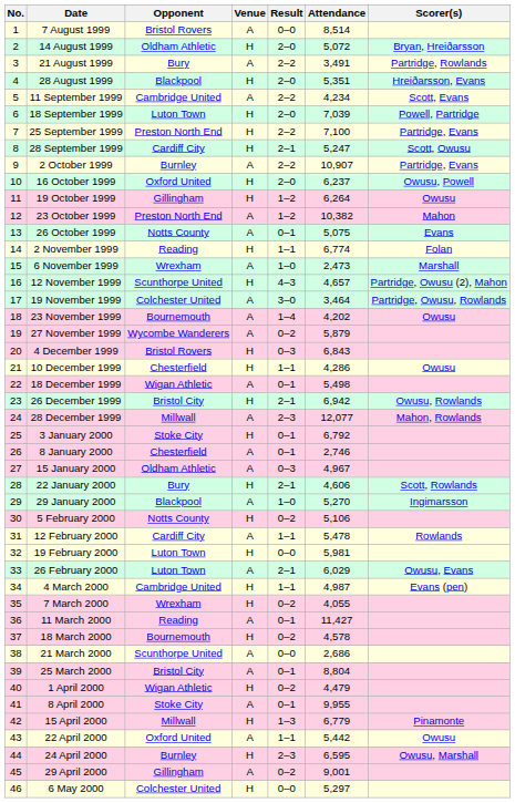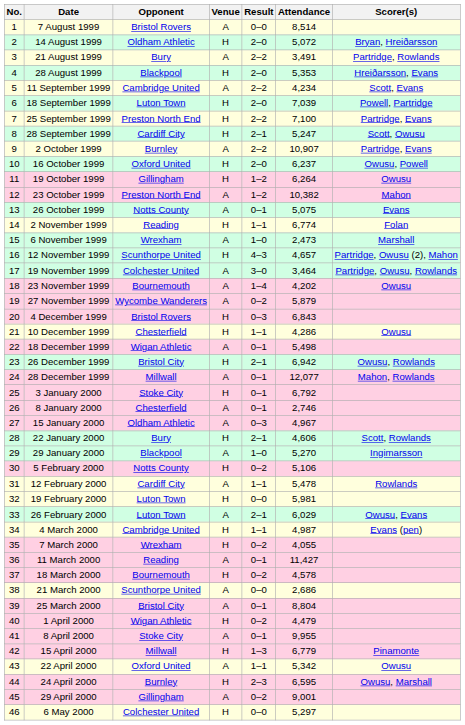 <table class="wikitable sortable" style="text-align:center;">
 <tr>
 <th>No.</th>
 <th>Date</th>
 <th>Opponent</th>
 <th>Venue</th>
 <th>Result</th>
 <th>Attendance</th>
 <th>Scorer(s)</th>
 </tr>
 <tr style="background:#ffd;">
 <td>1</td>
 <td>7 August 1999</td>
 <td><a href='#'>Bristol Rovers</a></td>
 <td>A</td>
 <td>0–0</td>
 <td>8,514</td>
 <td></td>
 </tr>
 <tr style="background:#d0ffe3;">
 <td>2</td>
 <td>14 August 1999</td>
 <td><a href='#'>Oldham Athletic</a></td>
 <td>H</td>
 <td>2–0</td>
 <td>5,072</td>
 <td><a href='#'>Bryan</a>, <a href='#'>Hreiðarsson</a></td>
 </tr>
 <tr style="background:#ffd;">
 <td>3</td>
 <td>21 August 1999</td>
 <td><a href='#'>Bury</a></td>
 <td>A</td>
 <td>2–2</td>
 <td>3,491</td>
 <td><a href='#'>Partridge</a>, <a href='#'>Rowlands</a></td>
 </tr>
 <tr style="background:#d0ffe3;">
 <td>4</td>
 <td>28 August 1999</td>
 <td><a href='#'>Blackpool</a></td>
 <td>H</td>
 <td>2–0</td>
-<td>5,351</td>
+<td>5,353</td>
 <td><a href='#'>Hreiðarsson</a>, <a href='#'>Evans</a></td>
 </tr>
 <tr style="background:#ffd;">
 <td>5</td>
 <td>11 September 1999</td>
 <td><a href='#'>Cambridge United</a></td>
 <td>A</td>
 <td>2–2</td>
 <td>4,234</td>
 <td><a href='#'>Scott</a>, <a href='#'>Evans</a></td>
 </tr>
 <tr style="background:#d0ffe3;">
 <td>6</td>
 <td>18 September 1999</td>
 <td><a href='#'>Luton Town</a></td>
 <td>H</td>
 <td>2–0</td>
 <td>7,039</td>
 <td><a href='#'>Powell</a>, <a href='#'>Partridge</a></td>
 </tr>
 <tr style="background:#ffd;">
 <td>7</td>
 <td>25 September 1999</td>
 <td><a href='#'>Preston North End</a></td>
 <td>H</td>
 <td>2–2</td>
 <td>7,100</td>
 <td><a href='#'>Partridge</a>, <a href='#'>Evans</a></td>
 </tr>
 <tr style="background:#d0ffe3;">
 <td>8</td>
 <td>28 September 1999</td>
 <td><a href='#'>Cardiff City</a></td>
 <td>H</td>
 <td>2–1</td>
 <td>5,247</td>
 <td><a href='#'>Scott</a>, <a href='#'>Owusu</a></td>
 </tr>
 <tr style="background:#ffd;">
 <td>9</td>
 <td>2 October 1999</td>
 <td><a href='#'>Burnley</a></td>
 <td>A</td>
 <td>2–2</td>
 <td>10,907</td>
 <td><a href='#'>Partridge</a>, <a href='#'>Evans</a></td>
 </tr>
 <tr style="background:#d0ffe3;">
 <td>10</td>
 <td>16 October 1999</td>
 <td><a href='#'>Oxford United</a></td>
 <td>H</td>
 <td>2–0</td>
 <td>6,237</td>
 <td><a href='#'>Owusu</a>, <a href='#'>Powell</a></td>
 </tr>
 <tr style="background:#ffd0e3;">
 <td>11</td>
 <td>19 October 1999</td>
 <td><a href='#'>Gillingham</a></td>
 <td>H</td>
 <td>1–2</td>
 <td>6,264</td>
 <td><a href='#'>Owusu</a></td>
 </tr>
 <tr style="background:#ffd0e3;">
 <td>12</td>
 <td>23 October 1999</td>
 <td><a href='#'>Preston North End</a></td>
 <td>A</td>
 <td>1–2</td>
 <td>10,382</td>
 <td><a href='#'>Mahon</a></td>
 </tr>
 <tr style="background:#d0ffe3;">
 <td>13</td>
 <td>26 October 1999</td>
 <td><a href='#'>Notts County</a></td>
 <td>A</td>
 <td>0–1</td>
 <td>5,075</td>
 <td><a href='#'>Evans</a></td>
 </tr>
 <tr style="background:#ffd;">
 <td>14</td>
 <td>2 November 1999</td>
 <td><a href='#'>Reading</a></td>
 <td>H</td>
 <td>1–1</td>
 <td>6,774</td>
 <td><a href='#'>Folan</a></td>
 </tr>
 <tr style="background:#d0ffe3;">
 <td>15</td>
 <td>6 November 1999</td>
 <td><a href='#'>Wrexham</a></td>
 <td>A</td>
 <td>1–0</td>
 <td>2,473</td>
 <td><a href='#'>Marshall</a></td>
 </tr>
 <tr style="background:#d0ffe3;">
 <td>16</td>
 <td>12 November 1999</td>
 <td><a href='#'>Scunthorpe United</a></td>
 <td>H</td>
 <td>4–3</td>
 <td>4,657</td>
 <td><a href='#'>Partridge</a>, <a href='#'>Owusu</a> (2), <a href='#'>Mahon</a></td>
 </tr>
 <tr style="background:#d0ffe3;">
 <td>17</td>
 <td>19 November 1999</td>
 <td><a href='#'>Colchester United</a></td>
 <td>A</td>
 <td>3–0</td>
 <td>3,464</td>
 <td><a href='#'>Partridge</a>, <a href='#'>Owusu</a>, <a href='#'>Rowlands</a></td>
 </tr>
 <tr style="background:#ffd0e3;">
 <td>18</td>
 <td>23 November 1999</td>
 <td><a href='#'>Bournemouth</a></td>
 <td>A</td>
 <td>1–4</td>
 <td>4,202</td>
 <td><a href='#'>Owusu</a></td>
 </tr>
 <tr style="background:#ffd0e3;">
 <td>19</td>
 <td>27 November 1999</td>
 <td><a href='#'>Wycombe Wanderers</a></td>
 <td>A</td>
 <td>0–2</td>
 <td>5,879</td>
 <td></td>
 </tr>
 <tr style="background:#ffd0e3;">
 <td>20</td>
 <td>4 December 1999</td>
 <td><a href='#'>Bristol Rovers</a></td>
 <td>H</td>
 <td>0–3</td>
 <td>6,843</td>
 <td></td>
 </tr>
 <tr style="background:#ffd;">
 <td>21</td>
 <td>10 December 1999</td>
 <td><a href='#'>Chesterfield</a></td>
 <td>H</td>
 <td>1–1</td>
 <td>4,286</td>
 <td><a href='#'>Owusu</a></td>
 </tr>
 <tr style="background:#ffd0e3;">
 <td>22</td>
 <td>18 December 1999</td>
 <td><a href='#'>Wigan Athletic</a></td>
 <td>A</td>
 <td>0–1</td>
 <td>5,498</td>
 <td></td>
 </tr>
 <tr style="background:#d0ffe3;">
 <td>23</td>
 <td>26 December 1999</td>
 <td><a href='#'>Bristol City</a></td>
 <td>H</td>
 <td>2–1</td>
 <td>6,942</td>
 <td><a href='#'>Owusu</a>, <a href='#'>Rowlands</a></td>
 </tr>
 <tr style="background:#ffd0e3;">
 <td>24</td>
 <td>28 December 1999</td>
 <td><a href='#'>Millwall</a></td>
 <td>A</td>
-<td>2–3</td>
+<td>0–1</td>
 <td>12,077</td>
 <td><a href='#'>Mahon</a>, <a href='#'>Rowlands</a></td>
 </tr>
 <tr style="background:#ffd0e3;">
 <td>25</td>
 <td>3 January 2000</td>
 <td><a href='#'>Stoke City</a></td>
 <td>H</td>
 <td>0–1</td>
 <td>6,792</td>
 <td></td>
 </tr>
 <tr style="background:#ffd0e3;">
 <td>26</td>
 <td>8 January 2000</td>
 <td><a href='#'>Chesterfield</a></td>
 <td>A</td>
 <td>0–1</td>
 <td>2,746</td>
 <td></td>
 </tr>
 <tr style="background:#ffd0e3;">
 <td>27</td>
 <td>15 January 2000</td>
 <td><a href='#'>Oldham Athletic</a></td>
 <td>A</td>
 <td>0–3</td>
 <td>4,967</td>
 <td></td>
 </tr>
 <tr style="background:#d0ffe3;">
 <td>28</td>
 <td>22 January 2000</td>
 <td><a href='#'>Bury</a></td>
 <td>H</td>
 <td>2–1</td>
 <td>4,606</td>
 <td><a href='#'>Scott</a>, <a href='#'>Rowlands</a></td>
 </tr>
 <tr style="background:#d0ffe3;">
 <td>29</td>
 <td>29 January 2000</td>
 <td><a href='#'>Blackpool</a></td>
 <td>A</td>
 <td>1–0</td>
 <td>5,270</td>
 <td><a href='#'>Ingimarsson</a></td>
 </tr>
 <tr style="background:#ffd0e3;">
 <td>30</td>
 <td>5 February 2000</td>
 <td><a href='#'>Notts County</a></td>
 <td>H</td>
 <td>0–2</td>
 <td>5,106</td>
 <td></td>
 </tr>
 <tr style="background:#ffd;">
 <td>31</td>
 <td>12 February 2000</td>
 <td><a href='#'>Cardiff City</a></td>
 <td>A</td>
 <td>1–1</td>
 <td>5,478</td>
 <td><a href='#'>Rowlands</a></td>
 </tr>
 <tr style="background:#ffd;">
 <td>32</td>
 <td>19 February 2000</td>
 <td><a href='#'>Luton Town</a></td>
 <td>H</td>
 <td>0–0</td>
 <td>5,981</td>
 <td></td>
 </tr>
 <tr style="background:#d0ffe3;">
 <td>33</td>
 <td>26 February 2000</td>
 <td><a href='#'>Luton Town</a></td>
 <td>A</td>
 <td>2–1</td>
 <td>6,029</td>
 <td><a href='#'>Owusu</a>, <a href='#'>Evans</a></td>
 </tr>
 <tr style="background:#ffd;">
 <td>34</td>
 <td>4 March 2000</td>
 <td><a href='#'>Cambridge United</a></td>
 <td>H</td>
 <td>1–1</td>
 <td>4,987</td>
 <td><a href='#'>Evans</a> (<a href='#'>pen</a>)</td>
 </tr>
 <tr style="background:#ffd0e3;">
 <td>35</td>
 <td>7 March 2000</td>
 <td><a href='#'>Wrexham</a></td>
 <td>H</td>
 <td>0–2</td>
 <td>4,055</td>
 <td></td>
 </tr>
 <tr style="background:#ffd0e3;">
 <td>36</td>
 <td>11 March 2000</td>
 <td><a href='#'>Reading</a></td>
 <td>A</td>
 <td>0–1</td>
 <td>11,427</td>
 <td></td>
 </tr>
 <tr style="background:#ffd0e3;">
 <td>37</td>
 <td>18 March 2000</td>
 <td><a href='#'>Bournemouth</a></td>
 <td>H</td>
 <td>0–2</td>
 <td>4,578</td>
 <td></td>
 </tr>
 <tr style="background:#ffd;">
 <td>38</td>
 <td>21 March 2000</td>
 <td><a href='#'>Scunthorpe United</a></td>
 <td>A</td>
 <td>0–0</td>
 <td>2,686</td>
 <td></td>
 </tr>
 <tr style="background:#ffd0e3;">
 <td>39</td>
 <td>25 March 2000</td>
 <td><a href='#'>Bristol City</a></td>
 <td>A</td>
 <td>0–1</td>
 <td>8,804</td>
 <td></td>
 </tr>
 <tr style="background:#ffd0e3;">
 <td>40</td>
 <td>1 April 2000</td>
 <td><a href='#'>Wigan Athletic</a></td>
 <td>H</td>
 <td>0–2</td>
 <td>4,479</td>
 <td></td>
 </tr>
 <tr style="background:#ffd0e3;">
 <td>41</td>
 <td>8 April 2000</td>
 <td><a href='#'>Stoke City</a></td>
 <td>A</td>
 <td>0–1</td>
 <td>9,955</td>
 <td></td>
 </tr>
 <tr style="background:#ffd0e3;">
 <td>42</td>
 <td>15 April 2000</td>
 <td><a href='#'>Millwall</a></td>
 <td>H</td>
 <td>1–3</td>
 <td>6,779</td>
 <td><a href='#'>Pinamonte</a></td>
 </tr>
 <tr style="background:#ffd;">
 <td>43</td>
 <td>22 April 2000</td>
 <td><a href='#'>Oxford United</a></td>
 <td>A</td>
 <td>1–1</td>
-<td>5,442</td>
+<td>5,342</td>
 <td><a href='#'>Owusu</a></td>
 </tr>
 <tr style="background:#ffd0e3;">
 <td>44</td>
 <td>24 April 2000</td>
 <td><a href='#'>Burnley</a></td>
 <td>H</td>
 <td>2–3</td>
 <td>6,595</td>
 <td><a href='#'>Owusu</a>, <a href='#'>Marshall</a></td>
 </tr>
 <tr style="background:#ffd0e3;">
 <td>45</td>
 <td>29 April 2000</td>
 <td><a href='#'>Gillingham</a></td>
 <td>A</td>
 <td>0–2</td>
 <td>9,001</td>
 <td></td>
 </tr>
 <tr style="background:#ffd;">
 <td>46</td>
 <td>6 May 2000</td>
 <td><a href='#'>Colchester United</a></td>
 <td>H</td>
 <td>0–0</td>
 <td>5,297</td>
 <td></td>
 </tr>
 </table>
